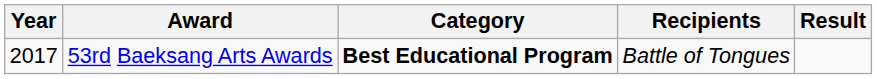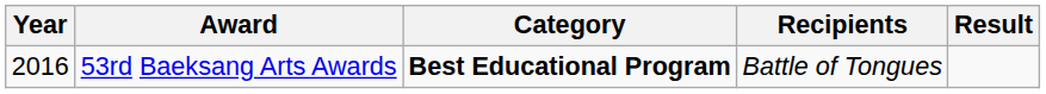 <table class="wikitable" style="text-align:center">
 <tr>
 <th>Year</th>
 <th>Award</th>
 <th>Category</th>
 <th>Recipients</th>
 <th>Result</th>
 </tr>
 <tr>
-<td>2017</td>
+<td>2016</td>
 <td><a href='#'>53rd</a> <a href='#'>Baeksang Arts Awards</a></td>
 <td><strong>Best Educational Program</strong></td>
 <td><em>Battle of Tongues</em></td>
 <td></td>
 </tr>
 </table>
